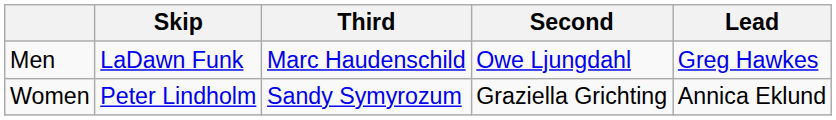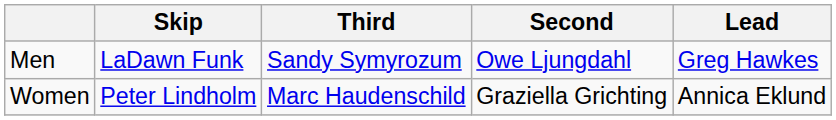 <table class="wikitable">
 <tr>
 <th></th>
 <th>Skip</th>
 <th>Third</th>
 <th>Second</th>
 <th>Lead</th>
 </tr>
 <tr>
 <td>Men</td>
 <td> <a href='#'>LaDawn Funk</a></td>
-<td> <a href='#'>Marc Haudenschild</a></td>
+<td> <a href='#'>Sandy Symyrozum</a></td>
 <td> <a href='#'>Owe Ljungdahl</a></td>
 <td> <a href='#'>Greg Hawkes</a></td>
 </tr>
 <tr>
 <td>Women</td>
 <td> <a href='#'>Peter Lindholm</a></td>
-<td> <a href='#'>Sandy Symyrozum</a></td>
+<td> <a href='#'>Marc Haudenschild</a></td>
 <td> Graziella Grichting</td>
 <td> Annica Eklund</td>
 </tr>
 </table>
